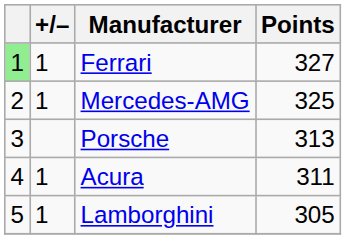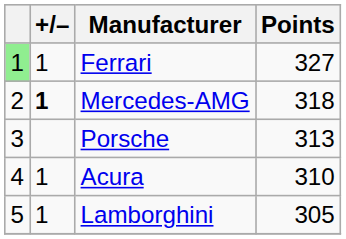 <table class="wikitable" style="font-size: 95%;">
 <tr>
 <th scope="col"></th>
 <th scope="col">+/–</th>
 <th scope="col">Manufacturer</th>
 <th scope="col">Points</th>
 </tr>
 <tr>
 <td align=center style="background: lightgreen;">1</td>
 <td align="left"> 1</td>
 <td> <a href='#'>Ferrari</a></td>
 <td align=right>327</td>
 </tr>
 <tr>
 <td align=center>2</td>
-<td align="left"> 1</td>
+<td align="left"><strong> 1</strong></td>
 <td> <a href='#'>Mercedes-AMG</a></td>
-<td align=right>325</td>
+<td align=right>318</td>
 </tr>
 <tr>
 <td align=center>3</td>
 <td align="left"></td>
 <td> <a href='#'>Porsche</a></td>
 <td align=right>313</td>
 </tr>
 <tr>
 <td align=center>4</td>
 <td align="left"> 1</td>
 <td> <a href='#'>Acura</a></td>
-<td align=right>311</td>
+<td align=right>310</td>
 </tr>
 <tr>
 <td align=center>5</td>
 <td align="left"> 1</td>
 <td> <a href='#'>Lamborghini</a></td>
 <td align=right>305</td>
 </tr>
 <tr>
 </tr>
 </table>
